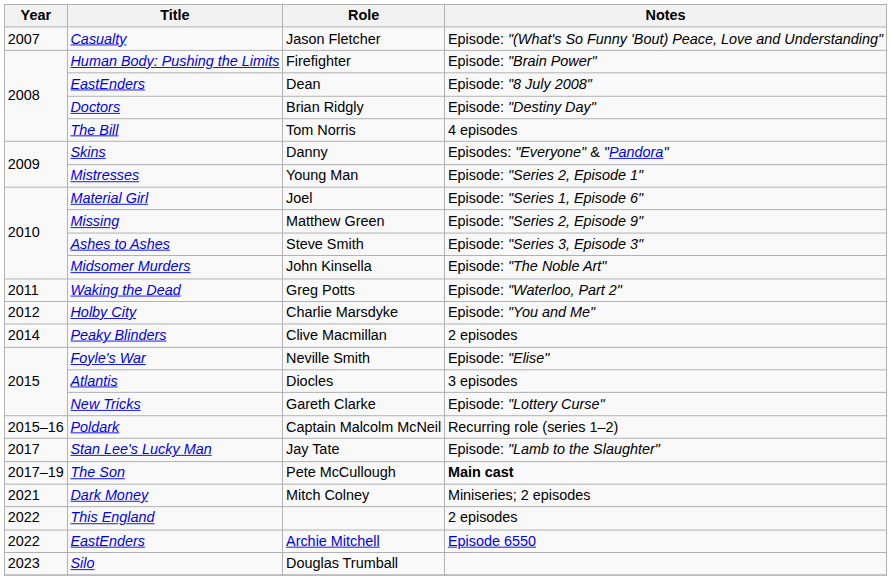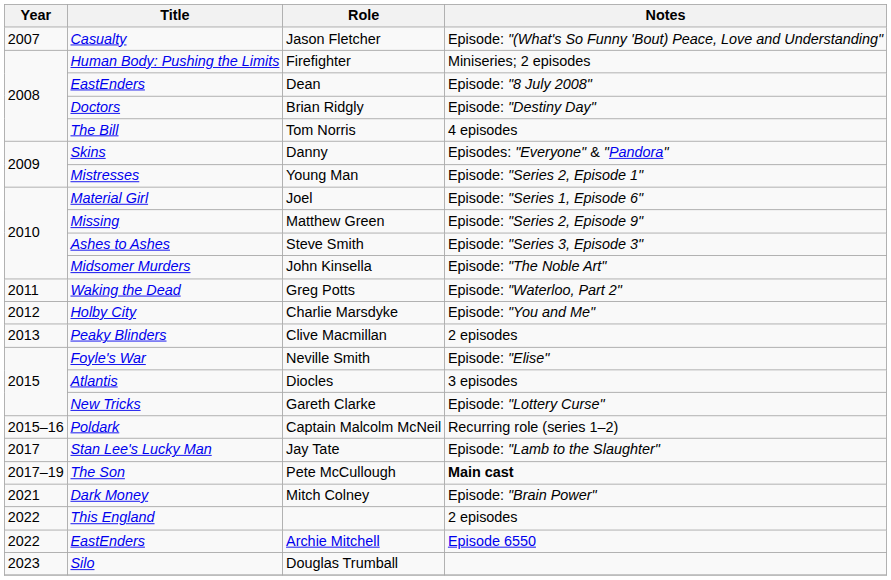 <table class="wikitable sortable">
 <tr>
 <th>Year</th>
 <th>Title</th>
 <th>Role</th>
 <th class="unsortable">Notes</th>
 </tr>
 <tr>
 <td>2007</td>
 <td><em><a href='#'>Casualty</a></em></td>
 <td>Jason Fletcher</td>
 <td>Episode: <em>"(What's So Funny 'Bout) Peace, Love and Understanding"</em></td>
 </tr>
 <tr>
 <td rowspan="4">2008</td>
 <td><em><a href='#'>Human Body: Pushing the Limits</a></em></td>
 <td>Firefighter</td>
-<td>Episode: <em>"Brain Power"</em></td>
+<td>Miniseries; 2 episodes</td>
 </tr>
 <tr>
 <td><em><a href='#'>EastEnders</a></em></td>
 <td>Dean</td>
 <td>Episode: <em>"8 July 2008"</em></td>
 </tr>
 <tr>
 <td><em><a href='#'>Doctors</a></em></td>
 <td>Brian Ridgly</td>
 <td>Episode: <em>"Destiny Day"</em></td>
 </tr>
 <tr>
 <td><em><a href='#'>The Bill</a></em></td>
 <td>Tom Norris</td>
 <td>4 episodes</td>
 </tr>
 <tr>
 <td rowspan="2">2009</td>
 <td><em><a href='#'>Skins</a></em></td>
 <td>Danny</td>
 <td>Episodes: <em>"Everyone"</em> & <em>"<a href='#'>Pandora</a>"</em></td>
 </tr>
 <tr>
 <td><em><a href='#'>Mistresses</a></em></td>
 <td>Young Man</td>
 <td>Episode: <em>"Series 2, Episode 1"</em></td>
 </tr>
 <tr>
 <td rowspan="4">2010</td>
 <td><em><a href='#'>Material Girl</a></em></td>
 <td>Joel</td>
 <td>Episode: <em>"Series 1, Episode 6"</em></td>
 </tr>
 <tr>
 <td><em><a href='#'>Missing</a></em></td>
 <td>Matthew Green</td>
 <td>Episode: <em>"Series 2, Episode 9"</em></td>
 </tr>
 <tr>
 <td><em><a href='#'>Ashes to Ashes</a></em></td>
 <td>Steve Smith</td>
 <td>Episode: <em>"Series 3, Episode 3"</em></td>
 </tr>
 <tr>
 <td><em><a href='#'>Midsomer Murders</a></em></td>
 <td>John Kinsella</td>
 <td>Episode: <em>"The Noble Art"</em></td>
 </tr>
 <tr>
 <td>2011</td>
 <td><em><a href='#'>Waking the Dead</a></em></td>
 <td>Greg Potts</td>
 <td>Episode: <em>"Waterloo, Part 2"</em></td>
 </tr>
 <tr>
 <td>2012</td>
 <td><em><a href='#'>Holby City</a></em></td>
 <td>Charlie Marsdyke</td>
 <td>Episode: <em>"You and Me"</em></td>
 </tr>
 <tr>
-<td>2014</td>
+<td>2013</td>
 <td><em><a href='#'>Peaky Blinders</a></em></td>
 <td>Clive Macmillan</td>
 <td>2 episodes</td>
 </tr>
 <tr>
 <td rowspan="3">2015</td>
 <td><em><a href='#'>Foyle's War</a></em></td>
 <td>Neville Smith</td>
 <td>Episode: <em>"Elise"</em></td>
 </tr>
 <tr>
 <td><em><a href='#'>Atlantis</a></em></td>
 <td>Diocles</td>
 <td>3 episodes</td>
 </tr>
 <tr>
 <td><em><a href='#'>New Tricks</a></em></td>
 <td>Gareth Clarke</td>
 <td>Episode: <em>"Lottery Curse"</em></td>
 </tr>
 <tr>
 <td>2015–16</td>
 <td><em><a href='#'>Poldark</a></em></td>
 <td>Captain Malcolm McNeil</td>
 <td>Recurring role (series 1–2)</td>
 </tr>
 <tr>
 <td>2017</td>
 <td><em><a href='#'>Stan Lee's Lucky Man</a></em></td>
 <td>Jay Tate</td>
 <td>Episode: <em>"Lamb to the Slaughter"</em></td>
 </tr>
 <tr>
 <td>2017–19</td>
 <td><em><a href='#'>The Son</a></em></td>
 <td>Pete McCullough</td>
 <td><strong>Main cast</strong></td>
 </tr>
 <tr>
 <td>2021</td>
 <td><em><a href='#'>Dark Money</a></em></td>
 <td>Mitch Colney</td>
-<td>Miniseries; 2 episodes</td>
+<td>Episode: <em>"Brain Power"</em></td>
 </tr>
 <tr>
 <td>2022</td>
 <td><em><a href='#'>This England</a></em></td>
 <td></td>
 <td>2 episodes</td>
 </tr>
 <tr>
 <td>2022</td>
 <td><em><a href='#'>EastEnders</a></em></td>
 <td><a href='#'>Archie Mitchell</a></td>
 <td><a href='#'>Episode 6550</a></td>
 </tr>
 <tr>
 <td>2023</td>
 <td><em><a href='#'>Silo</a></em></td>
 <td>Douglas Trumball</td>
 <td></td>
 </tr>
 <tr>
 </tr>
 </table>
